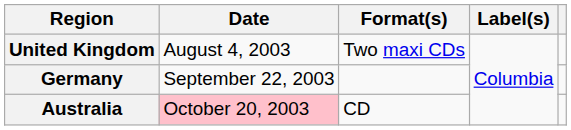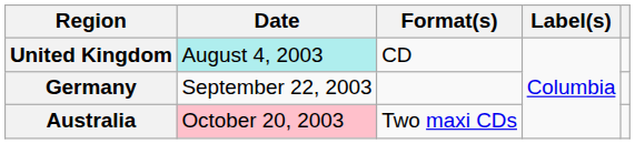 <table class="wikitable plainrowheaders">
 <tr>
 <th scope="col">Region</th>
 <th scope="col">Date</th>
 <th scope="col">Format(s)</th>
 <th scope="col">Label(s)</th>
 <th scope="col"></th>
 </tr>
 <tr>
 <th scope="row">United Kingdom</th>
-<td>August 4, 2003</td>
-<td>Two <a href='#'>maxi CDs</a></td>
+<td style="background: paleturquoise;">August 4, 2003</td>
+<td>CD</td>
 <td rowspan="3"><a href='#'>Columbia</a></td>
 <td></td>
 </tr>
 <tr>
 <th scope="row">Germany</th>
 <td>September 22, 2003</td>
 <td></td>
 <td></td>
 </tr>
 <tr>
 <th scope="row">Australia</th>
 <td style="background: pink;">October 20, 2003</td>
-<td>CD</td>
+<td>Two <a href='#'>maxi CDs</a></td>
 <td></td>
 </tr>
 </table>
